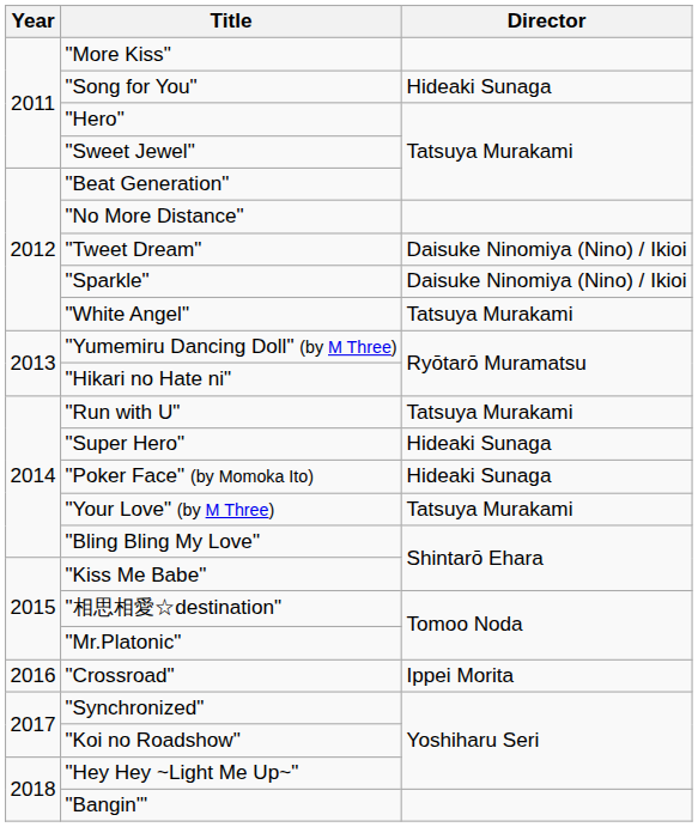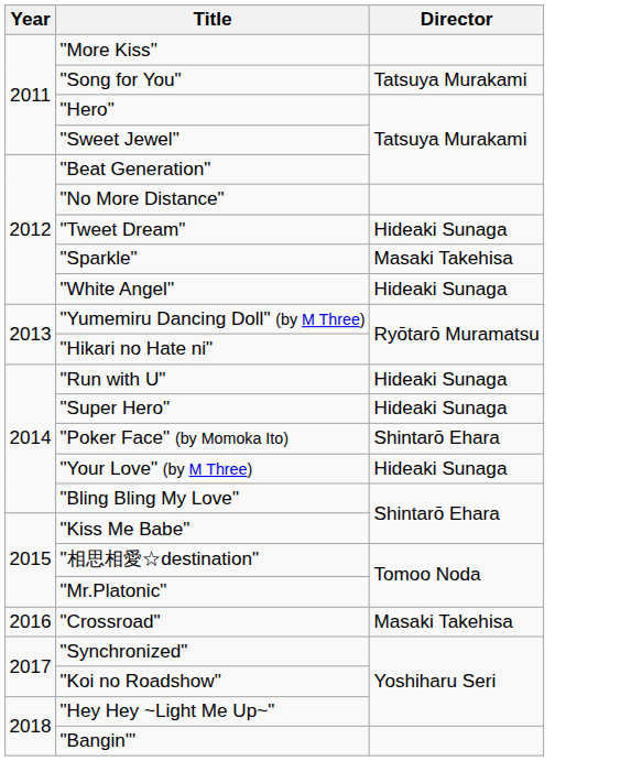 <table class="wikitable" style="text-align:left">
 <tr>
 <th>Year</th>
 <th>Title</th>
 <th>Director</th>
 </tr>
 <tr>
 <td rowspan="4" align="center">2011</td>
 <td>"More Kiss"</td>
 <td></td>
 </tr>
 <tr>
 <td>"Song for You"</td>
-<td>Hideaki Sunaga</td>
+<td>Tatsuya Murakami</td>
 </tr>
 <tr>
 <td>"Hero"</td>
 <td rowspan="3">Tatsuya Murakami</td>
 </tr>
 <tr>
 <td>"Sweet Jewel"</td>
 </tr>
 <tr>
 <td rowspan="5" align="center">2012</td>
 <td>"Beat Generation"</td>
 </tr>
 <tr>
 <td>"No More Distance"</td>
 <td></td>
 </tr>
 <tr>
 <td>"Tweet Dream"</td>
-<td>Daisuke Ninomiya (Nino) / Ikioi</td>
+<td>Hideaki Sunaga</td>
 </tr>
 <tr>
 <td>"Sparkle"</td>
-<td>Daisuke Ninomiya (Nino) / Ikioi</td>
+<td>Masaki Takehisa</td>
 </tr>
 <tr>
 <td>"White Angel"</td>
-<td>Tatsuya Murakami</td>
+<td>Hideaki Sunaga</td>
 </tr>
 <tr>
 <td rowspan="2" align="center">2013</td>
 <td>"Yumemiru Dancing Doll" <small>(by <a href='#'>M Three</a>)</small></td>
 <td rowspan="2">Ryōtarō Muramatsu</td>
 </tr>
 <tr>
 <td>"Hikari no Hate ni"</td>
 </tr>
 <tr>
 <td align="center" rowspan="5">2014</td>
 <td>"Run with U"</td>
-<td>Tatsuya Murakami</td>
+<td>Hideaki Sunaga</td>
 </tr>
 <tr>
 <td>"Super Hero"</td>
 <td>Hideaki Sunaga</td>
 </tr>
 <tr>
 <td>"Poker Face" <small>(by Momoka Ito)</small></td>
-<td>Hideaki Sunaga</td>
+<td>Shintarō Ehara</td>
 </tr>
 <tr>
 <td>"Your Love" <small>(by <a href='#'>M Three</a>)</small></td>
-<td>Tatsuya Murakami</td>
+<td>Hideaki Sunaga</td>
 </tr>
 <tr>
 <td>"Bling Bling My Love"</td>
 <td rowspan="2">Shintarō Ehara</td>
 </tr>
 <tr>
 <td rowspan="3" align="center">2015</td>
 <td>"Kiss Me Babe"</td>
 </tr>
 <tr>
 <td>"相思相愛☆destination"</td>
 <td rowspan="2">Tomoo Noda</td>
 </tr>
 <tr>
 <td>"Mr.Platonic"</td>
 </tr>
 <tr>
 <td>2016</td>
 <td>"Crossroad"</td>
-<td>Ippei Morita</td>
+<td>Masaki Takehisa</td>
 </tr>
 <tr>
 <td rowspan="2" align="center">2017</td>
 <td>"Synchronized"</td>
 <td rowspan="3">Yoshiharu Seri</td>
 </tr>
 <tr>
 <td>"Koi no Roadshow"</td>
 </tr>
 <tr>
 <td rowspan="2">2018</td>
 <td>"Hey Hey ~Light Me Up~"</td>
 </tr>
 <tr>
 <td>"Bangin'"</td>
 <td></td>
 </tr>
 </table>
